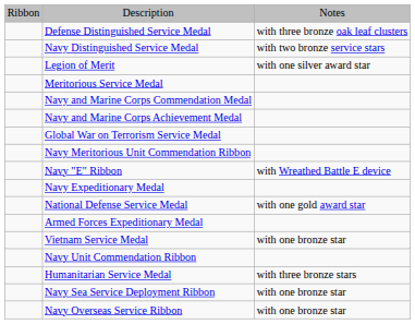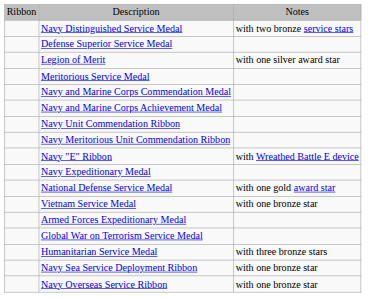 <table class="wikitable">
 <tr style="text-align:center; background:silver;">
 <td>Ribbon</td>
 <td style="background:silver; text-align:center;">Description</td>
 <td style="background:silver; text-align:center;">Notes</td>
 </tr>
 <tr>
 <td></td>
-<td><a href='#'>Defense Distinguished Service Medal</a></td>
-<td>with three bronze <a href='#'>oak leaf clusters</a></td>
+<td><a href='#'>Navy Distinguished Service Medal</a></td>
+<td>with two bronze <a href='#'>service stars</a></td>
 </tr>
 <tr>
 <td></td>
-<td><a href='#'>Navy Distinguished Service Medal</a></td>
-<td>with two bronze <a href='#'>service stars</a></td>
+<td><a href='#'>Defense Superior Service Medal</a></td>
+<td></td>
 </tr>
 <tr>
 <td></td>
 <td><a href='#'>Legion of Merit</a></td>
 <td>with one silver award star</td>
 </tr>
 <tr>
 <td></td>
 <td><a href='#'>Meritorious Service Medal</a></td>
 <td></td>
 </tr>
 <tr>
 <td></td>
 <td><a href='#'>Navy and Marine Corps Commendation Medal</a></td>
 <td></td>
 </tr>
 <tr>
 <td></td>
 <td><a href='#'>Navy and Marine Corps Achievement Medal</a></td>
 <td></td>
 </tr>
 <tr>
 <td></td>
-<td><a href='#'>Global War on Terrorism Service Medal</a></td>
+<td><a href='#'>Navy Unit Commendation Ribbon</a></td>
 <td></td>
 </tr>
 <tr>
 <td></td>
 <td><a href='#'>Navy Meritorious Unit Commendation Ribbon</a></td>
 <td></td>
 </tr>
 <tr>
 <td></td>
 <td><a href='#'>Navy "E" Ribbon</a></td>
 <td>with <a href='#'>Wreathed Battle E device</a></td>
 </tr>
 <tr>
 <td></td>
 <td><a href='#'>Navy Expeditionary Medal</a></td>
 <td></td>
 </tr>
 <tr>
 <td></td>
 <td><a href='#'>National Defense Service Medal</a></td>
 <td>with one gold <a href='#'>award star</a></td>
 </tr>
 <tr>
 <td></td>
+<td><a href='#'>Vietnam Service Medal</a></td>
+<td>with one bronze star</td>
+</tr>
+<tr>
+<td></td>
 <td><a href='#'>Armed Forces Expeditionary Medal</a></td>
 <td></td>
 </tr>
 <tr>
 <td></td>
-<td><a href='#'>Vietnam Service Medal</a></td>
-<td>with one bronze star</td>
-</tr>
-<tr>
-<td></td>
-<td><a href='#'>Navy Unit Commendation Ribbon</a></td>
+<td><a href='#'>Global War on Terrorism Service Medal</a></td>
 <td></td>
 </tr>
 <tr>
 <td></td>
 <td><a href='#'>Humanitarian Service Medal</a></td>
 <td>with three bronze stars</td>
 </tr>
 <tr>
 <td></td>
 <td><a href='#'>Navy Sea Service Deployment Ribbon</a></td>
 <td>with one bronze star</td>
 </tr>
 <tr>
 <td></td>
 <td><a href='#'>Navy Overseas Service Ribbon</a></td>
 <td>with one bronze star</td>
 </tr>
 </table>
